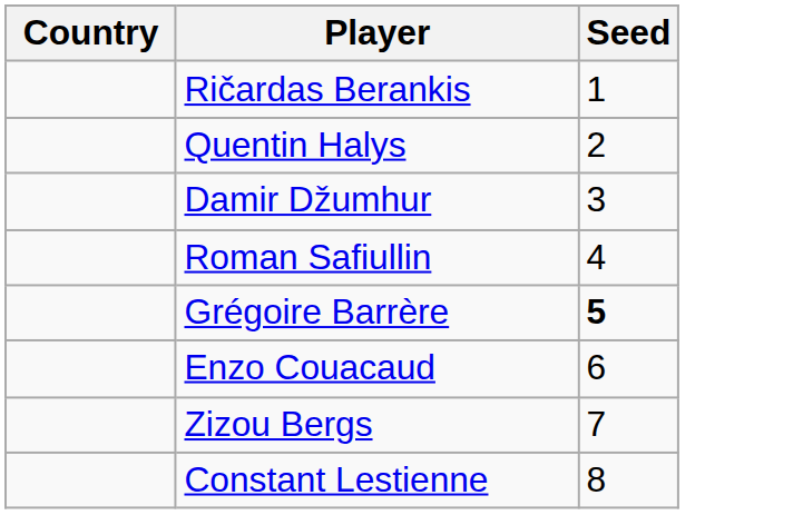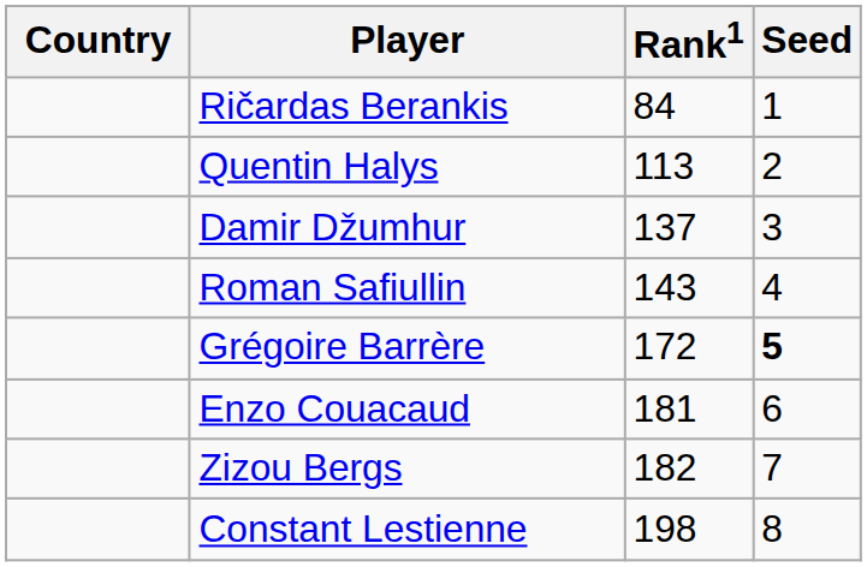 <table class="sortable wikitable">
 <tr>
 <th width="70">Country</th>
 <th width="175">Player</th>
+<th>Rank<sup>1</sup></th>
 <th>Seed</th>
 </tr>
 <tr>
 <td></td>
 <td><a href='#'>Ričardas Berankis</a></td>
+<td>84</td>
 <td>1</td>
 </tr>
 <tr>
 <td></td>
 <td><a href='#'>Quentin Halys</a></td>
+<td>113</td>
 <td>2</td>
 </tr>
 <tr>
 <td></td>
 <td><a href='#'>Damir Džumhur</a></td>
+<td>137</td>
 <td>3</td>
 </tr>
 <tr>
 <td></td>
 <td><a href='#'>Roman Safiullin</a></td>
+<td>143</td>
 <td>4</td>
 </tr>
 <tr>
 <td></td>
 <td><a href='#'>Grégoire Barrère</a></td>
+<td>172</td>
 <td><strong>5</strong></td>
 </tr>
 <tr>
 <td></td>
 <td><a href='#'>Enzo Couacaud</a></td>
+<td>181</td>
 <td>6</td>
 </tr>
 <tr>
 <td></td>
 <td><a href='#'>Zizou Bergs</a></td>
+<td>182</td>
 <td>7</td>
 </tr>
 <tr>
 <td></td>
 <td><a href='#'>Constant Lestienne</a></td>
+<td>198</td>
 <td>8</td>
 </tr>
 </table>
